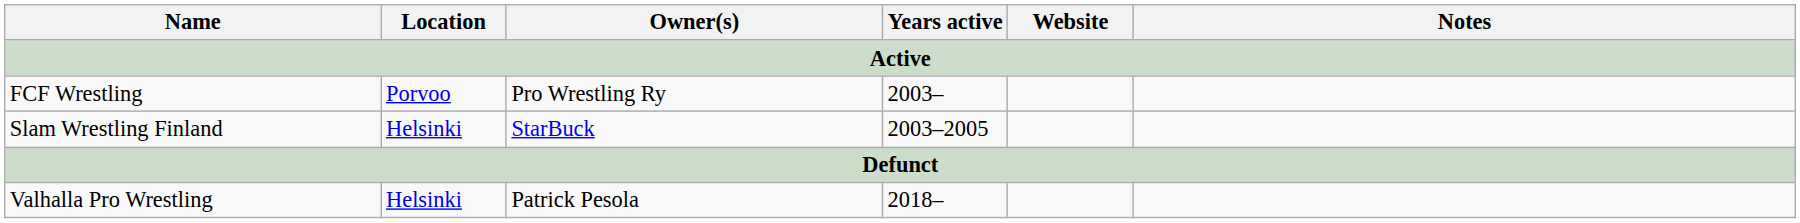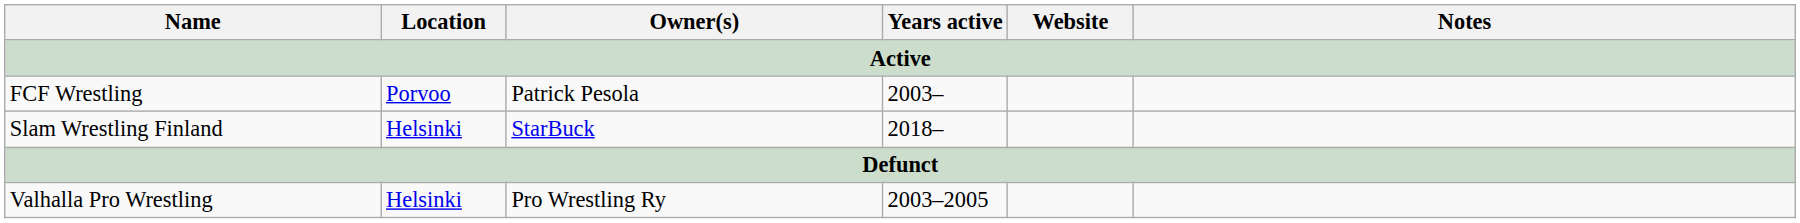 <table class="wikitable sortable" style="text-align: left;">
 <tr>
 <th width="21%">Name</th>
 <th width="7%">Location</th>
 <th width="21%">Owner(s)</th>
 <th width="7%">Years active</th>
 <th width="7%">Website</th>
 <th width="55%">Notes</th>
 </tr>
 <tr>
 <td colspan=7 style="background: #ccddcc;" align=center><strong>Active</strong></td>
 </tr>
 <tr>
 <td>FCF Wrestling</td>
 <td><a href='#'>Porvoo</a></td>
-<td>Pro Wrestling Ry</td>
+<td>Patrick Pesola</td>
 <td>2003–</td>
 <td></td>
 <td></td>
 </tr>
 <tr>
 <td>Slam Wrestling Finland</td>
 <td><a href='#'>Helsinki</a></td>
 <td><a href='#'>StarBuck</a></td>
-<td>2003–2005</td>
+<td>2018–</td>
 <td></td>
 <td></td>
 </tr>
 <tr>
 <td colspan=7 style="background: #ccddcc;" align=center><strong>Defunct</strong></td>
 </tr>
 <tr>
 <td>Valhalla Pro Wrestling</td>
 <td><a href='#'>Helsinki</a></td>
-<td>Patrick Pesola</td>
-<td>2018–</td>
+<td>Pro Wrestling Ry</td>
+<td>2003–2005</td>
 <td></td>
 <td></td>
 </tr>
 </table>
